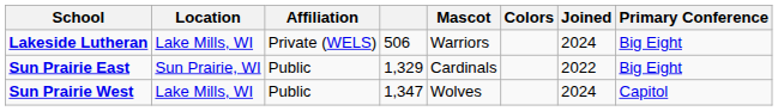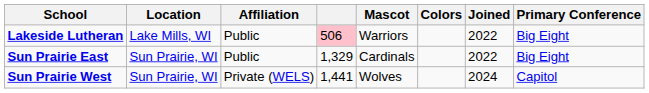 <table class="wikitable sortable">
 <tr>
 <th>School</th>
 <th>Location</th>
 <th>Affiliation</th>
 <th></th>
 <th>Mascot</th>
 <th>Colors</th>
 <th>Joined</th>
 <th>Primary Conference</th>
 </tr>
 <tr>
 <td><a href='#'><strong>Lakeside Lutheran</strong></a></td>
 <td><a href='#'>Lake Mills, WI</a></td>
-<td>Private (<a href='#'>WELS</a>)</td>
-<td>506</td>
+<td>Public</td>
+<td style="background: pink;">506</td>
 <td>Warriors</td>
 <td> </td>
-<td>2024</td>
+<td>2022</td>
 <td><a href='#'>Big Eight</a></td>
 </tr>
 <tr>
 <td><a href='#'><strong>Sun Prairie East</strong></a></td>
 <td><a href='#'>Sun Prairie, WI</a></td>
 <td>Public</td>
 <td>1,329</td>
 <td>Cardinals</td>
 <td> </td>
 <td>2022</td>
 <td><a href='#'>Big Eight</a></td>
 </tr>
 <tr>
 <td><a href='#'><strong>Sun Prairie West</strong></a></td>
-<td><a href='#'>Lake Mills, WI</a></td>
-<td>Public</td>
-<td>1,347</td>
+<td><a href='#'>Sun Prairie, WI</a></td>
+<td>Private (<a href='#'>WELS</a>)</td>
+<td>1,441</td>
 <td>Wolves</td>
 <td>  </td>
 <td>2024</td>
 <td><a href='#'>Capitol</a></td>
 </tr>
 </table>
